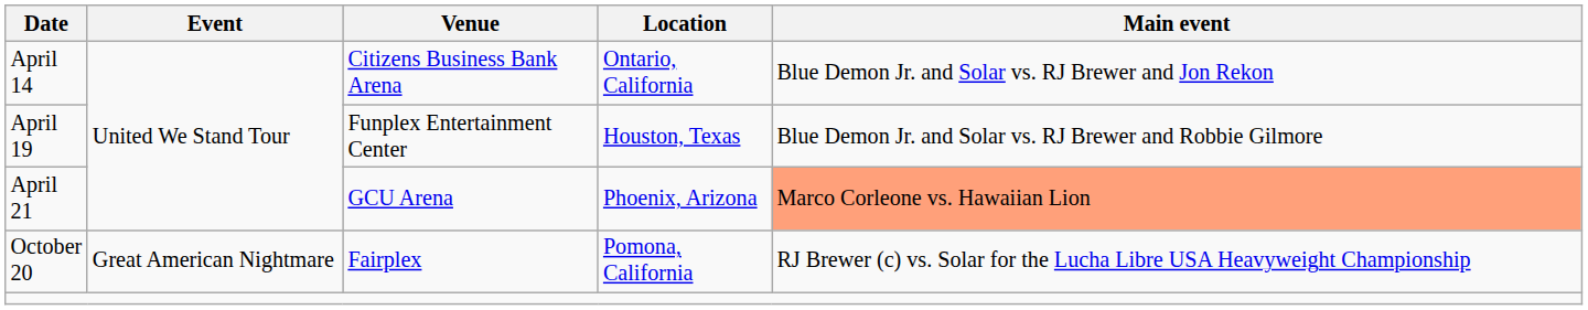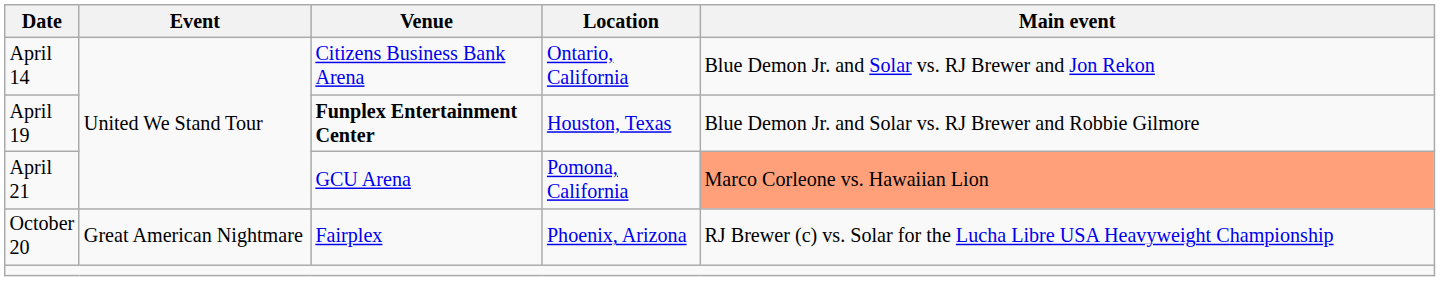 <table class="sortable wikitable succession-box" style="font-size:85%;">
 <tr>
 <th scope="col" width="10">Date</th>
 <th scope="col" width="150">Event</th>
 <th scope="col" width="150">Venue</th>
 <th scope="col" width="100">Location</th>
 <th scope="col" width="490">Main event</th>
 </tr>
 <tr>
 <td>April 14</td>
 <td rowspan='3'>United We Stand Tour</td>
 <td><a href='#'>Citizens Business Bank Arena</a></td>
 <td><a href='#'>Ontario, California</a></td>
 <td>Blue Demon Jr. and <a href='#'>Solar</a> vs. RJ Brewer and <a href='#'>Jon Rekon</a></td>
 </tr>
 <tr>
 <td>April 19</td>
-<td>Funplex Entertainment Center</td>
+<td><strong>Funplex Entertainment Center</strong></td>
 <td><a href='#'>Houston, Texas</a></td>
 <td>Blue Demon Jr. and Solar vs. RJ Brewer and Robbie Gilmore</td>
 </tr>
 <tr>
 <td>April 21</td>
 <td><a href='#'>GCU Arena</a></td>
-<td><a href='#'>Phoenix, Arizona</a></td>
+<td><a href='#'>Pomona, California</a></td>
 <td style="background: lightsalmon;">Marco Corleone vs. Hawaiian Lion</td>
 </tr>
 <tr>
 <td>October 20</td>
 <td>Great American Nightmare</td>
 <td><a href='#'>Fairplex</a></td>
-<td><a href='#'>Pomona, California</a></td>
+<td><a href='#'>Phoenix, Arizona</a></td>
 <td>RJ Brewer (c) vs. Solar for the <a href='#'>Lucha Libre USA Heavyweight Championship</a></td>
 </tr>
 <tr>
 <td colspan=5></td>
 </tr>
 </table>
